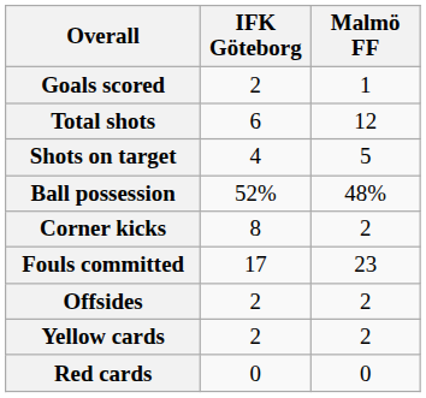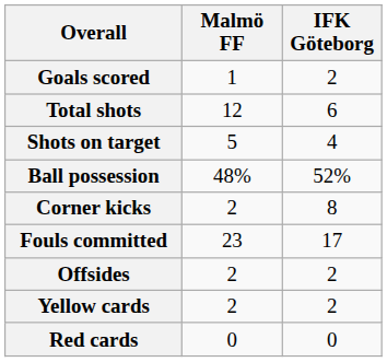 <table class="wikitable plainrowheaders" style="text-align:center">
 <tr>
 <th width=130>Overall</th>
+<th width=70>Malmö FF</th>
 <th width=70>IFK Göteborg</th>
-<th width=70>Malmö FF</th>
 </tr>
 <tr>
 <th scope=row>Goals scored</th>
+<td>1</td>
 <td>2</td>
-<td>1</td>
 </tr>
 <tr>
 <th scope=row>Total shots</th>
+<td>12</td>
 <td>6</td>
-<td>12</td>
 </tr>
 <tr>
 <th scope=row>Shots on target</th>
+<td>5</td>
 <td>4</td>
-<td>5</td>
 </tr>
 <tr>
 <th scope=row>Ball possession</th>
+<td>48%</td>
 <td>52%</td>
-<td>48%</td>
 </tr>
 <tr>
 <th scope=row>Corner kicks</th>
+<td>2</td>
 <td>8</td>
-<td>2</td>
 </tr>
 <tr>
 <th scope=row>Fouls committed</th>
+<td>23</td>
 <td>17</td>
-<td>23</td>
 </tr>
 <tr>
 <th scope=row>Offsides</th>
 <td>2</td>
 <td>2</td>
 </tr>
 <tr>
 <th scope=row>Yellow cards</th>
 <td>2</td>
 <td>2</td>
 </tr>
 <tr>
 <th scope=row>Red cards</th>
 <td>0</td>
 <td>0</td>
 </tr>
 </table>
